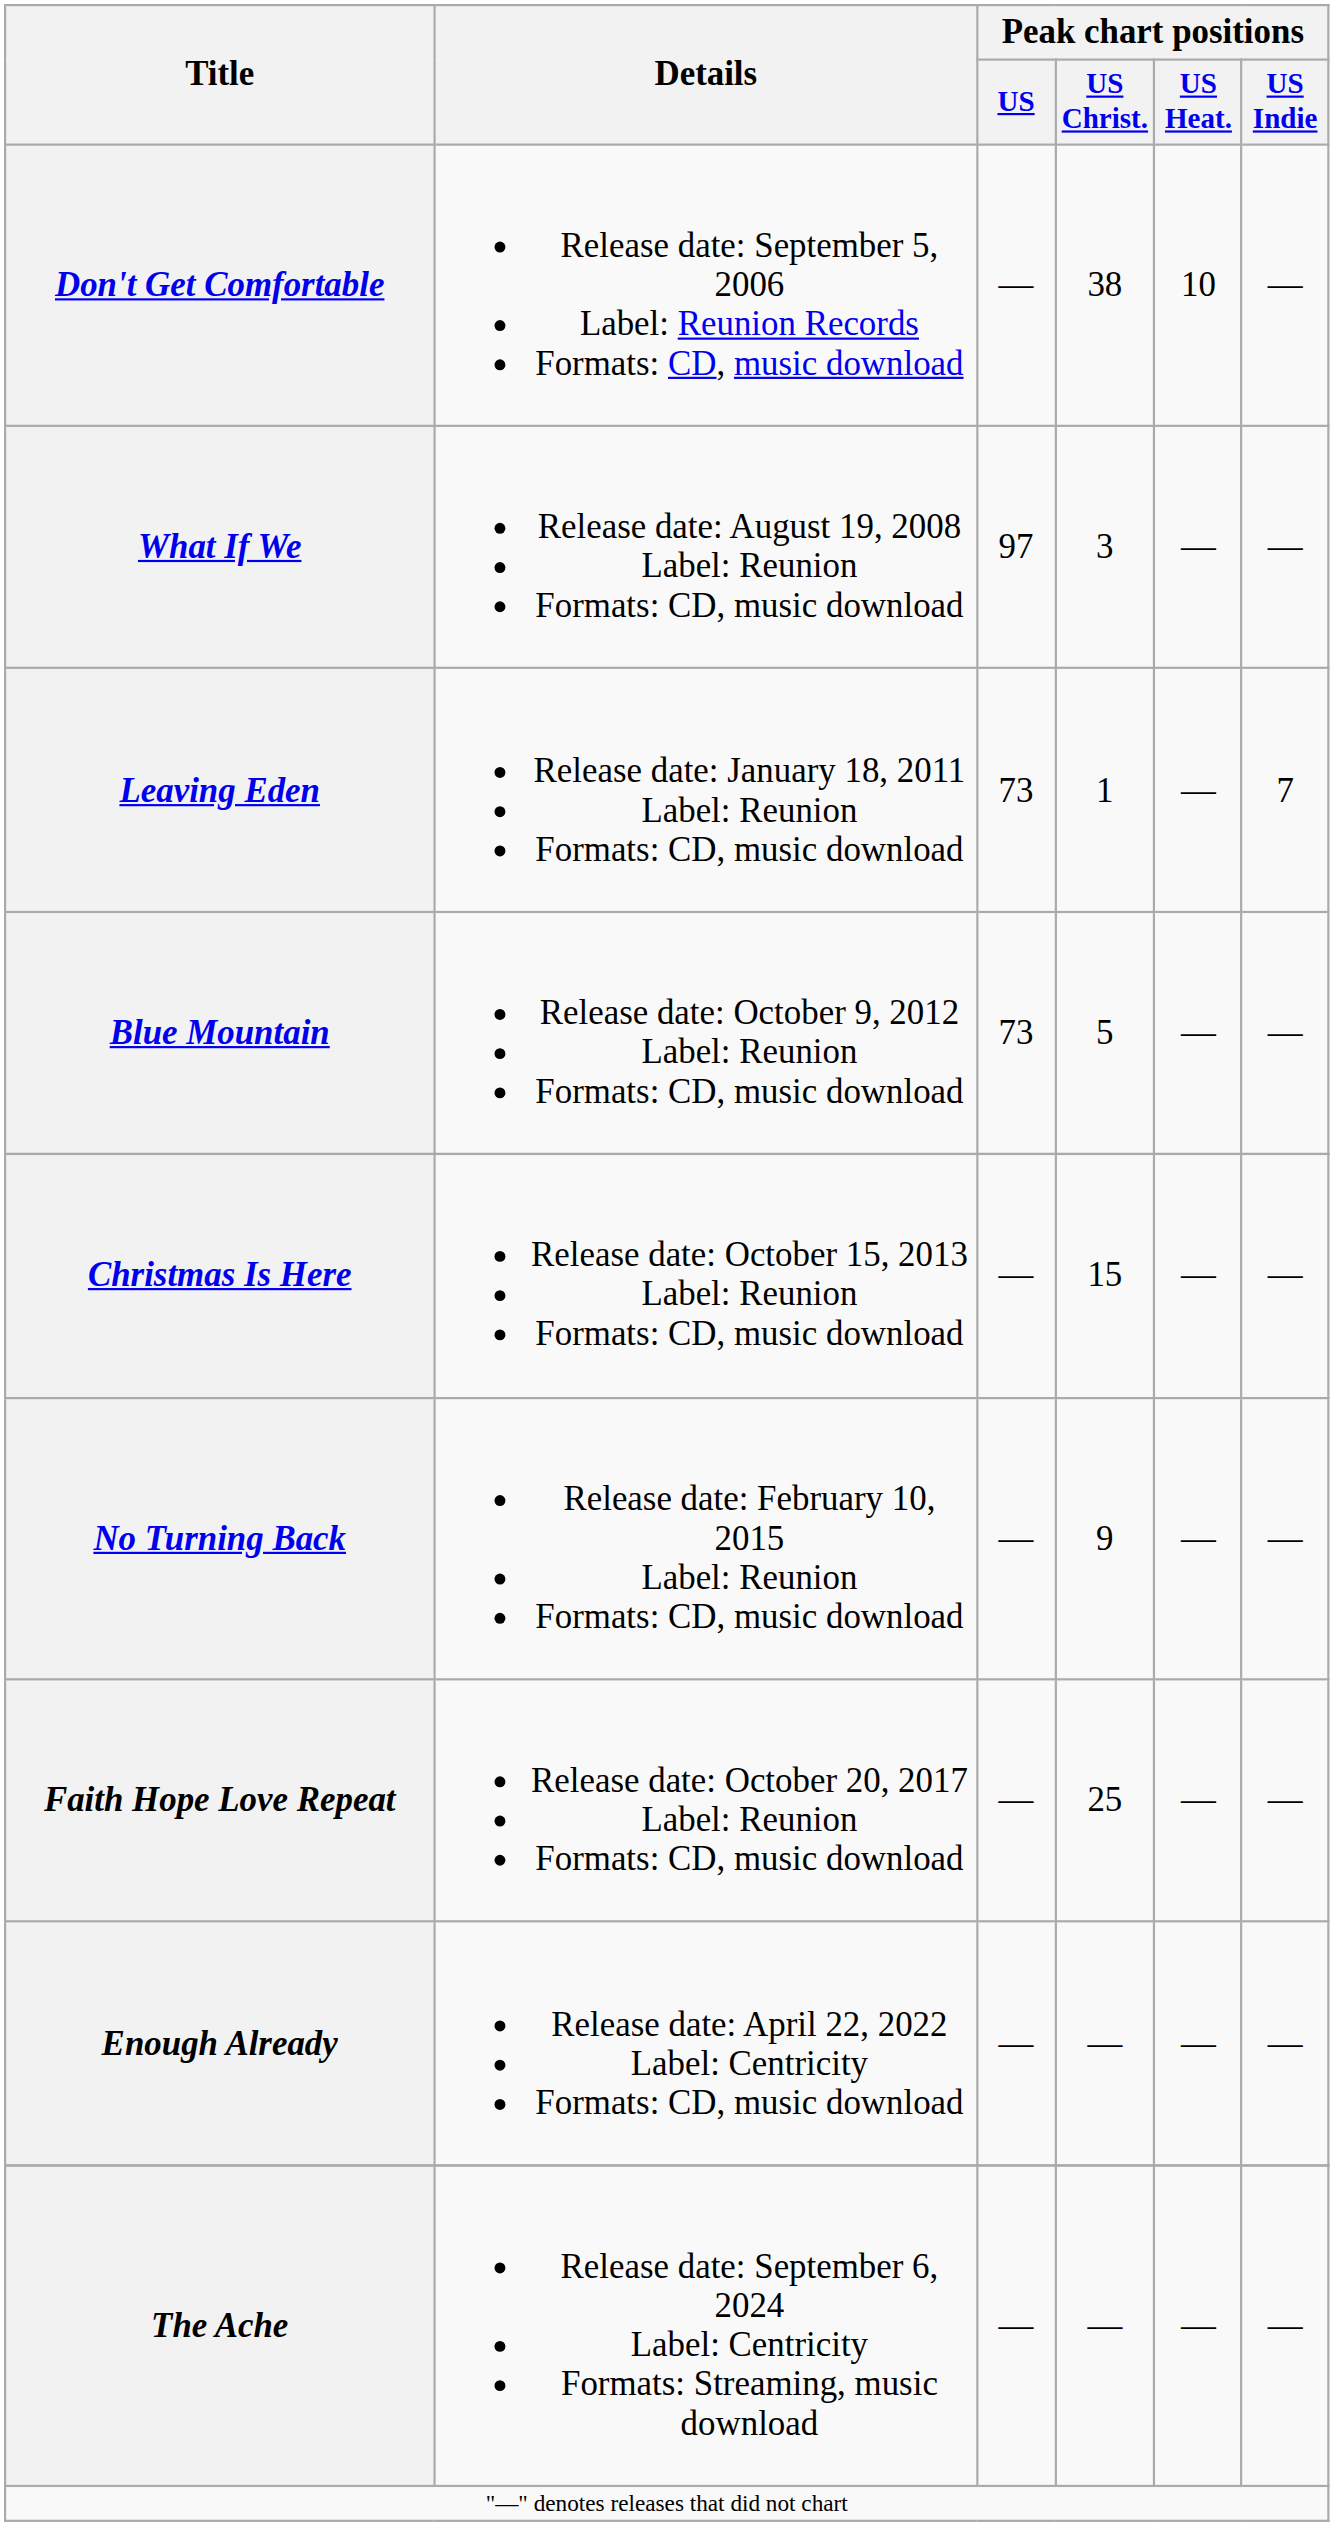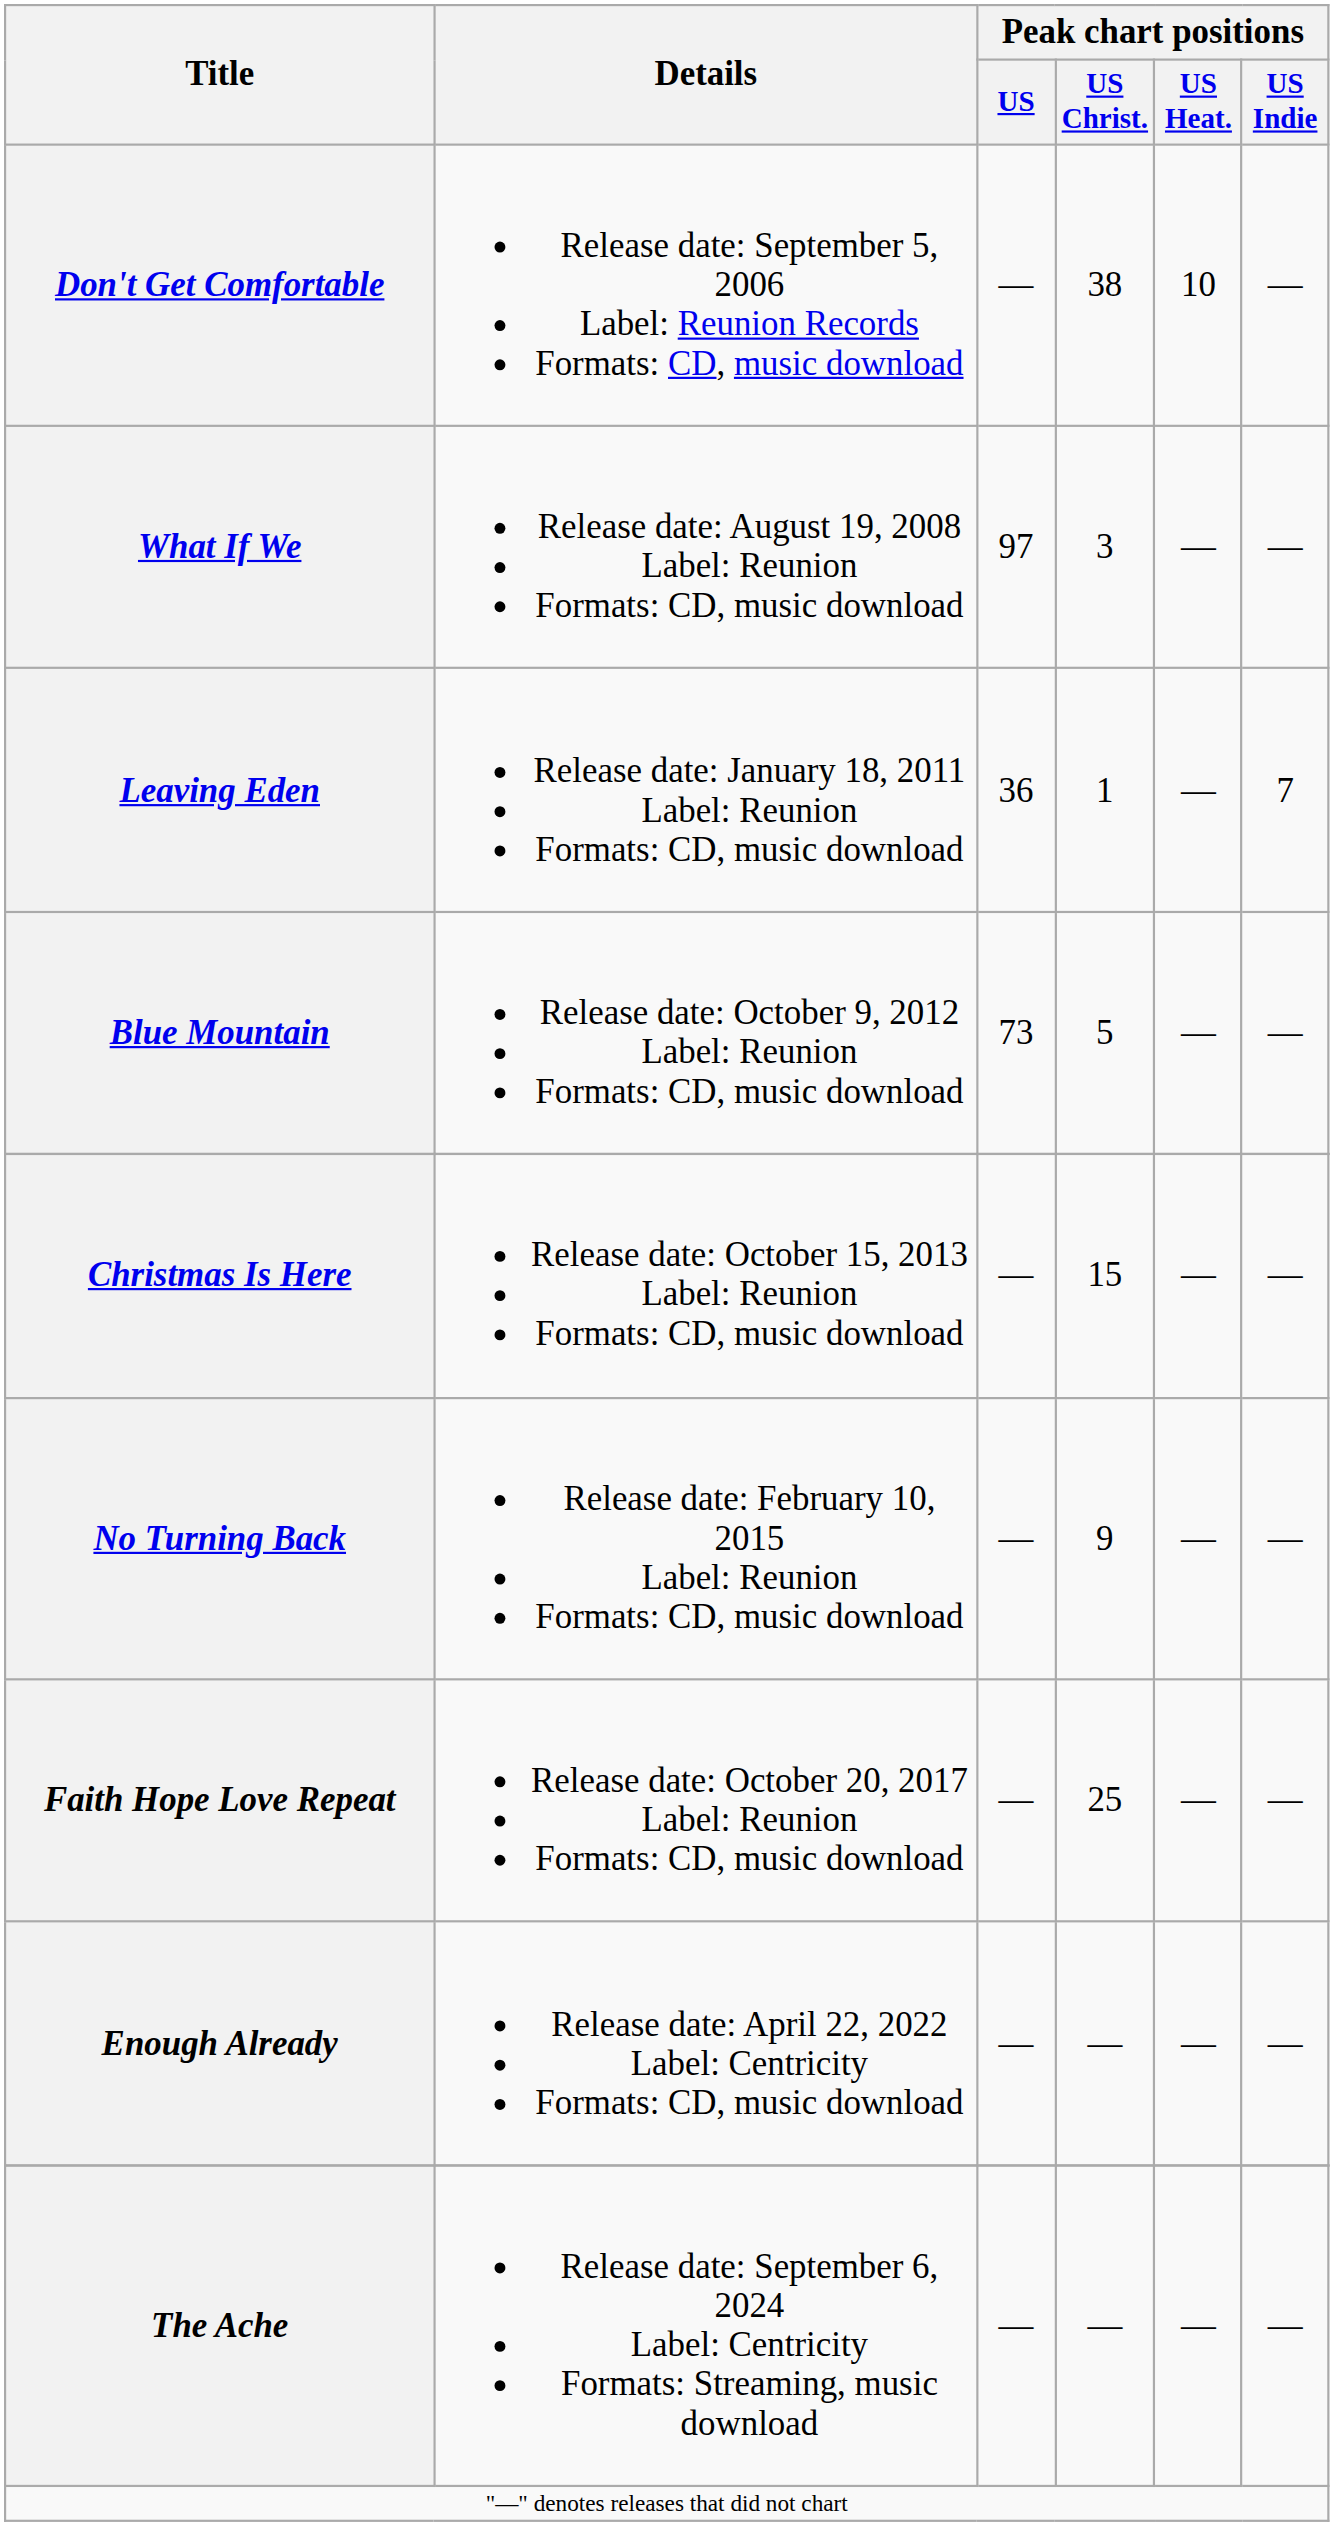 <table class="wikitable plainrowheaders" style="text-align:center;">
 <tr>
 <th rowspan="2" style="width:15em;">Title</th>
 <th rowspan="2" style="width:19em;">Details</th>
 <th colspan="4">Peak chart positions</th>
 </tr>
 <tr style="font-size:smaller;">
 <th style="width:35px;"><a href='#'>US</a><br></th>
 <th style="width:35px;"><a href='#'>US Christ.</a><br></th>
 <th style="width:35px;"><a href='#'>US Heat.</a><br></th>
 <th style="width:35px;"><a href='#'>US Indie</a><br></th>
 </tr>
 <tr>
 <th scope="row"><em><a href='#'>Don't Get Comfortable</a></em></th>
 <td><br><ul><li>Release date: September 5, 2006</li><li>Label: <a href='#'>Reunion Records</a></li><li>Formats: <a href='#'>CD</a>, <a href='#'>music download</a></li></ul></td>
 <td>—</td>
 <td>38</td>
 <td>10</td>
 <td>—</td>
 </tr>
 <tr>
 <th scope="row"><em><a href='#'>What If We</a></em></th>
 <td><br><ul><li>Release date: August 19, 2008</li><li>Label: Reunion</li><li>Formats: CD, music download</li></ul></td>
 <td>97</td>
 <td>3</td>
 <td>—</td>
 <td>—</td>
 </tr>
 <tr>
 <th scope="row"><em><a href='#'>Leaving Eden</a></em></th>
 <td><br><ul><li>Release date: January 18, 2011</li><li>Label: Reunion</li><li>Formats: CD, music download</li></ul></td>
-<td>73</td>
+<td>36</td>
 <td>1</td>
 <td>—</td>
 <td>7</td>
 </tr>
 <tr>
 <th scope="row"><em><a href='#'>Blue Mountain</a></em></th>
 <td><br><ul><li>Release date: October 9, 2012</li><li>Label: Reunion</li><li>Formats: CD, music download</li></ul></td>
 <td>73</td>
 <td>5</td>
 <td>—</td>
 <td>—</td>
 </tr>
 <tr>
 </tr>
 <tr>
 <th scope="row"><em><a href='#'>Christmas Is Here</a></em></th>
 <td><br><ul><li>Release date: October 15, 2013</li><li>Label: Reunion</li><li>Formats: CD, music download</li></ul></td>
 <td>—</td>
 <td>15</td>
 <td>—</td>
 <td>—</td>
 </tr>
 <tr>
 <th scope="row"><em><a href='#'>No Turning Back</a></em></th>
 <td><br><ul><li>Release date: February 10, 2015</li><li>Label: Reunion</li><li>Formats: CD, music download</li></ul></td>
 <td>—</td>
 <td>9</td>
 <td>—</td>
 <td>—</td>
 </tr>
 <tr>
 <th scope="row"><em>Faith Hope Love Repeat</em></th>
 <td><br><ul><li>Release date: October 20, 2017</li><li>Label: Reunion</li><li>Formats: CD, music download</li></ul></td>
 <td>—</td>
 <td>25</td>
 <td>—</td>
 <td>—</td>
 </tr>
 <tr>
 <th scope="row"><em>Enough Already</em></th>
 <td><br><ul><li>Release date: April 22, 2022</li><li>Label: Centricity</li><li>Formats: CD, music download</li></ul></td>
 <td>—</td>
 <td>—</td>
 <td>—</td>
 <td>—</td>
 </tr>
 <tr>
 </tr>
 <tr>
 <th scope="row"><em>The Ache</em></th>
 <td><br><ul><li>Release date: September 6, 2024</li><li>Label: Centricity</li><li>Formats: Streaming, music download</li></ul></td>
 <td>—</td>
 <td>—</td>
 <td>—</td>
 <td>—</td>
 </tr>
 <tr>
 <td colspan="10" style="font-size:8pt">"—" denotes releases that did not chart</td>
 </tr>
 </table>
